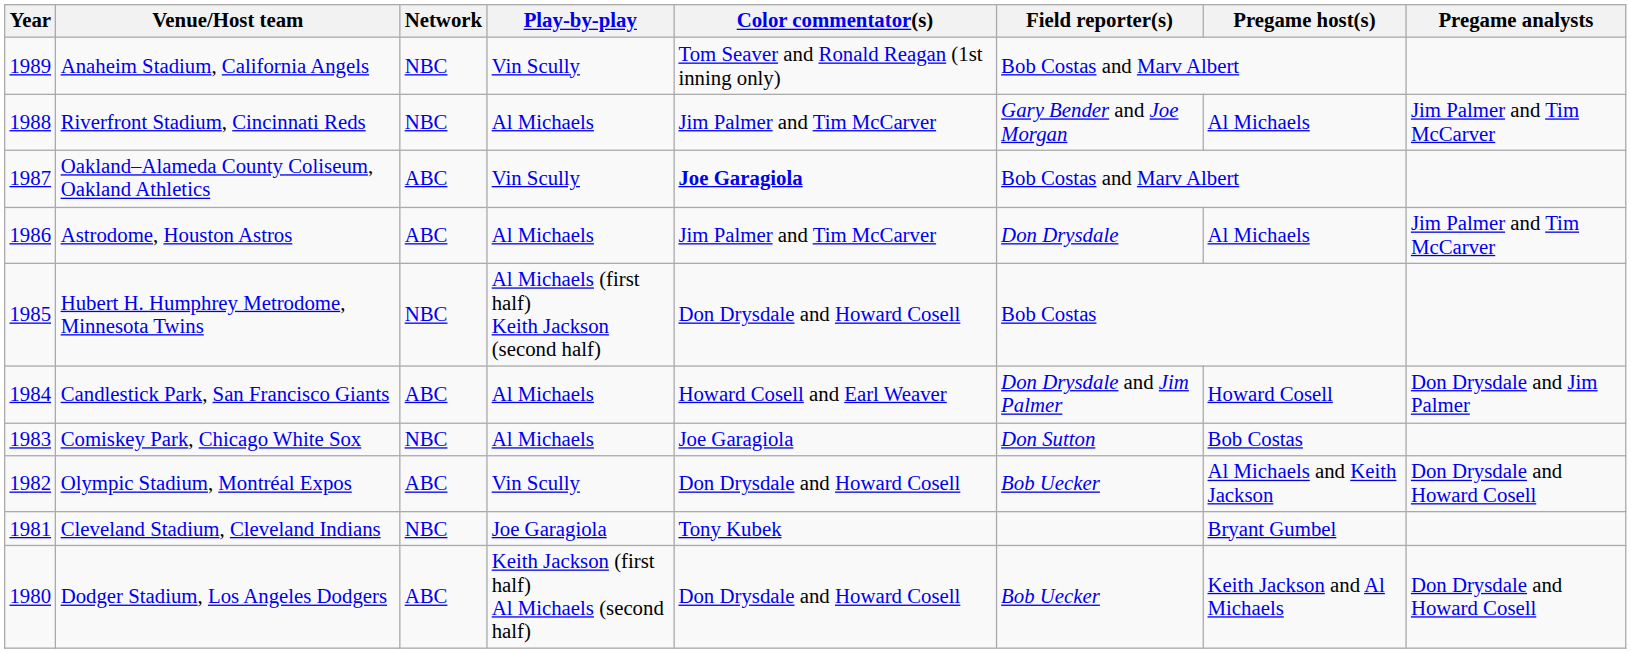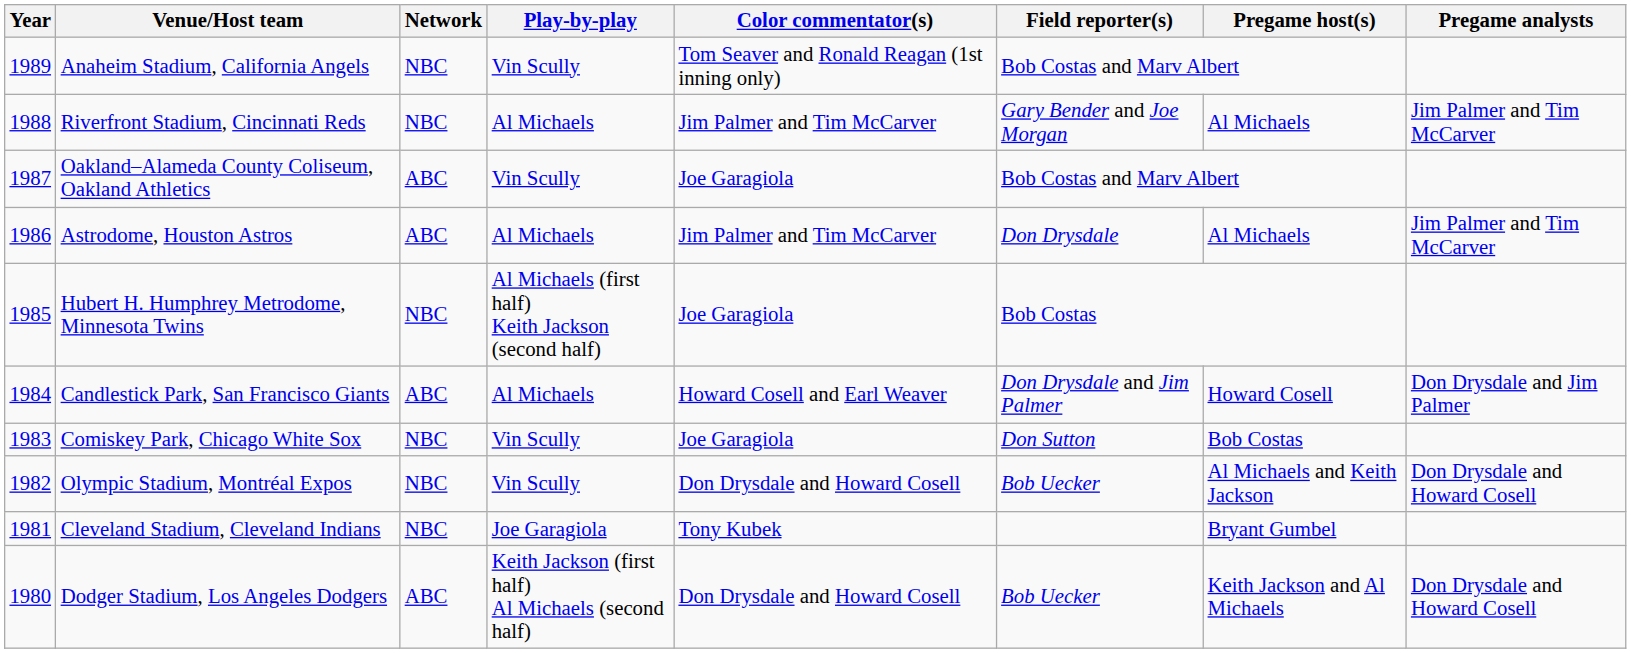 <table class="wikitable">
 <tr>
 <th>Year</th>
 <th>Venue/Host team</th>
 <th>Network</th>
 <th><a href='#'>Play-by-play</a></th>
 <th><a href='#'>Color commentator</a>(s)</th>
 <th>Field reporter(s)</th>
 <th>Pregame host(s)</th>
 <th>Pregame analysts</th>
 </tr>
 <tr>
 <td><a href='#'>1989</a></td>
 <td><a href='#'>Anaheim Stadium</a>, <a href='#'>California Angels</a></td>
 <td><a href='#'>NBC</a></td>
 <td><a href='#'>Vin Scully</a></td>
 <td><a href='#'>Tom Seaver</a> and <a href='#'>Ronald Reagan</a> (1st inning only)</td>
 <td colspan="2"><a href='#'>Bob Costas</a> and <a href='#'>Marv Albert</a></td>
 </tr>
 <tr>
 <td><a href='#'>1988</a></td>
 <td><a href='#'>Riverfront Stadium</a>, <a href='#'>Cincinnati Reds</a></td>
 <td><a href='#'>NBC</a></td>
 <td><a href='#'>Al Michaels</a></td>
 <td><a href='#'>Jim Palmer</a> and <a href='#'>Tim McCarver</a></td>
 <td><em><a href='#'>Gary Bender</a></em> and <em><a href='#'>Joe Morgan</a></em></td>
 <td><a href='#'>Al Michaels</a></td>
 <td><a href='#'>Jim Palmer</a> and <a href='#'>Tim McCarver</a></td>
 </tr>
 <tr>
 <td><a href='#'>1987</a></td>
 <td><a href='#'>Oakland–Alameda County Coliseum</a>, <a href='#'>Oakland Athletics</a></td>
 <td><a href='#'>ABC</a></td>
 <td><a href='#'>Vin Scully</a></td>
-<td><strong><a href='#'>Joe Garagiola</a></strong></td>
+<td><a href='#'>Joe Garagiola</a></td>
 <td colspan="2"><a href='#'>Bob Costas</a> and <a href='#'>Marv Albert</a></td>
 </tr>
 <tr>
 <td><a href='#'>1986</a></td>
 <td><a href='#'>Astrodome</a>, <a href='#'>Houston Astros</a></td>
 <td><a href='#'>ABC</a></td>
 <td><a href='#'>Al Michaels</a></td>
 <td><a href='#'>Jim Palmer</a> and <a href='#'>Tim McCarver</a></td>
 <td><em><a href='#'>Don Drysdale</a></em></td>
 <td><a href='#'>Al Michaels</a></td>
 <td><a href='#'>Jim Palmer</a> and <a href='#'>Tim McCarver</a></td>
 </tr>
 <tr>
 <td><a href='#'>1985</a></td>
 <td><a href='#'>Hubert H. Humphrey Metrodome</a>, <a href='#'>Minnesota Twins</a></td>
 <td><a href='#'>NBC</a></td>
 <td><a href='#'>Al Michaels</a> (first half)<br><a href='#'>Keith Jackson</a> (second half)</td>
-<td><a href='#'>Don Drysdale</a> and <a href='#'>Howard Cosell</a></td>
+<td><a href='#'>Joe Garagiola</a></td>
 <td colspan="2"><a href='#'>Bob Costas</a></td>
 </tr>
 <tr>
 <td><a href='#'>1984</a></td>
 <td><a href='#'>Candlestick Park</a>, <a href='#'>San Francisco Giants</a></td>
 <td><a href='#'>ABC</a></td>
 <td><a href='#'>Al Michaels</a></td>
 <td><a href='#'>Howard Cosell</a> and <a href='#'>Earl Weaver</a></td>
 <td><em><a href='#'>Don Drysdale</a></em> and <em><a href='#'>Jim Palmer</a></em></td>
 <td><a href='#'>Howard Cosell</a></td>
 <td><a href='#'>Don Drysdale</a> and <a href='#'>Jim Palmer</a></td>
 </tr>
 <tr>
 <td><a href='#'>1983</a></td>
 <td><a href='#'>Comiskey Park</a>, <a href='#'>Chicago White Sox</a></td>
 <td><a href='#'>NBC</a></td>
-<td><a href='#'>Al Michaels</a></td>
+<td><a href='#'>Vin Scully</a></td>
 <td><a href='#'>Joe Garagiola</a></td>
 <td><em><a href='#'>Don Sutton</a></em></td>
 <td><a href='#'>Bob Costas</a></td>
 </tr>
 <tr>
 <td><a href='#'>1982</a></td>
 <td><a href='#'>Olympic Stadium</a>, <a href='#'>Montréal Expos</a></td>
-<td><a href='#'>ABC</a></td>
+<td><a href='#'>NBC</a></td>
 <td><a href='#'>Vin Scully</a></td>
 <td><a href='#'>Don Drysdale</a> and <a href='#'>Howard Cosell</a></td>
 <td><em><a href='#'>Bob Uecker</a></em></td>
 <td><a href='#'>Al Michaels</a> and <a href='#'>Keith Jackson</a></td>
 <td><a href='#'>Don Drysdale</a> and <a href='#'>Howard Cosell</a></td>
 </tr>
 <tr>
 <td><a href='#'>1981</a></td>
 <td><a href='#'>Cleveland Stadium</a>, <a href='#'>Cleveland Indians</a></td>
 <td><a href='#'>NBC</a></td>
 <td><a href='#'>Joe Garagiola</a></td>
 <td><a href='#'>Tony Kubek</a></td>
 <td></td>
 <td><a href='#'>Bryant Gumbel</a></td>
 </tr>
 <tr>
 <td><a href='#'>1980</a></td>
 <td><a href='#'>Dodger Stadium</a>, <a href='#'>Los Angeles Dodgers</a></td>
 <td><a href='#'>ABC</a></td>
 <td><a href='#'>Keith Jackson</a> (first half)<br><a href='#'>Al Michaels</a> (second half)</td>
 <td><a href='#'>Don Drysdale</a> and <a href='#'>Howard Cosell</a></td>
 <td><em><a href='#'>Bob Uecker</a></em></td>
 <td><a href='#'>Keith Jackson</a> and <a href='#'>Al Michaels</a></td>
 <td><a href='#'>Don Drysdale</a> and <a href='#'>Howard Cosell</a></td>
 </tr>
 </table>
